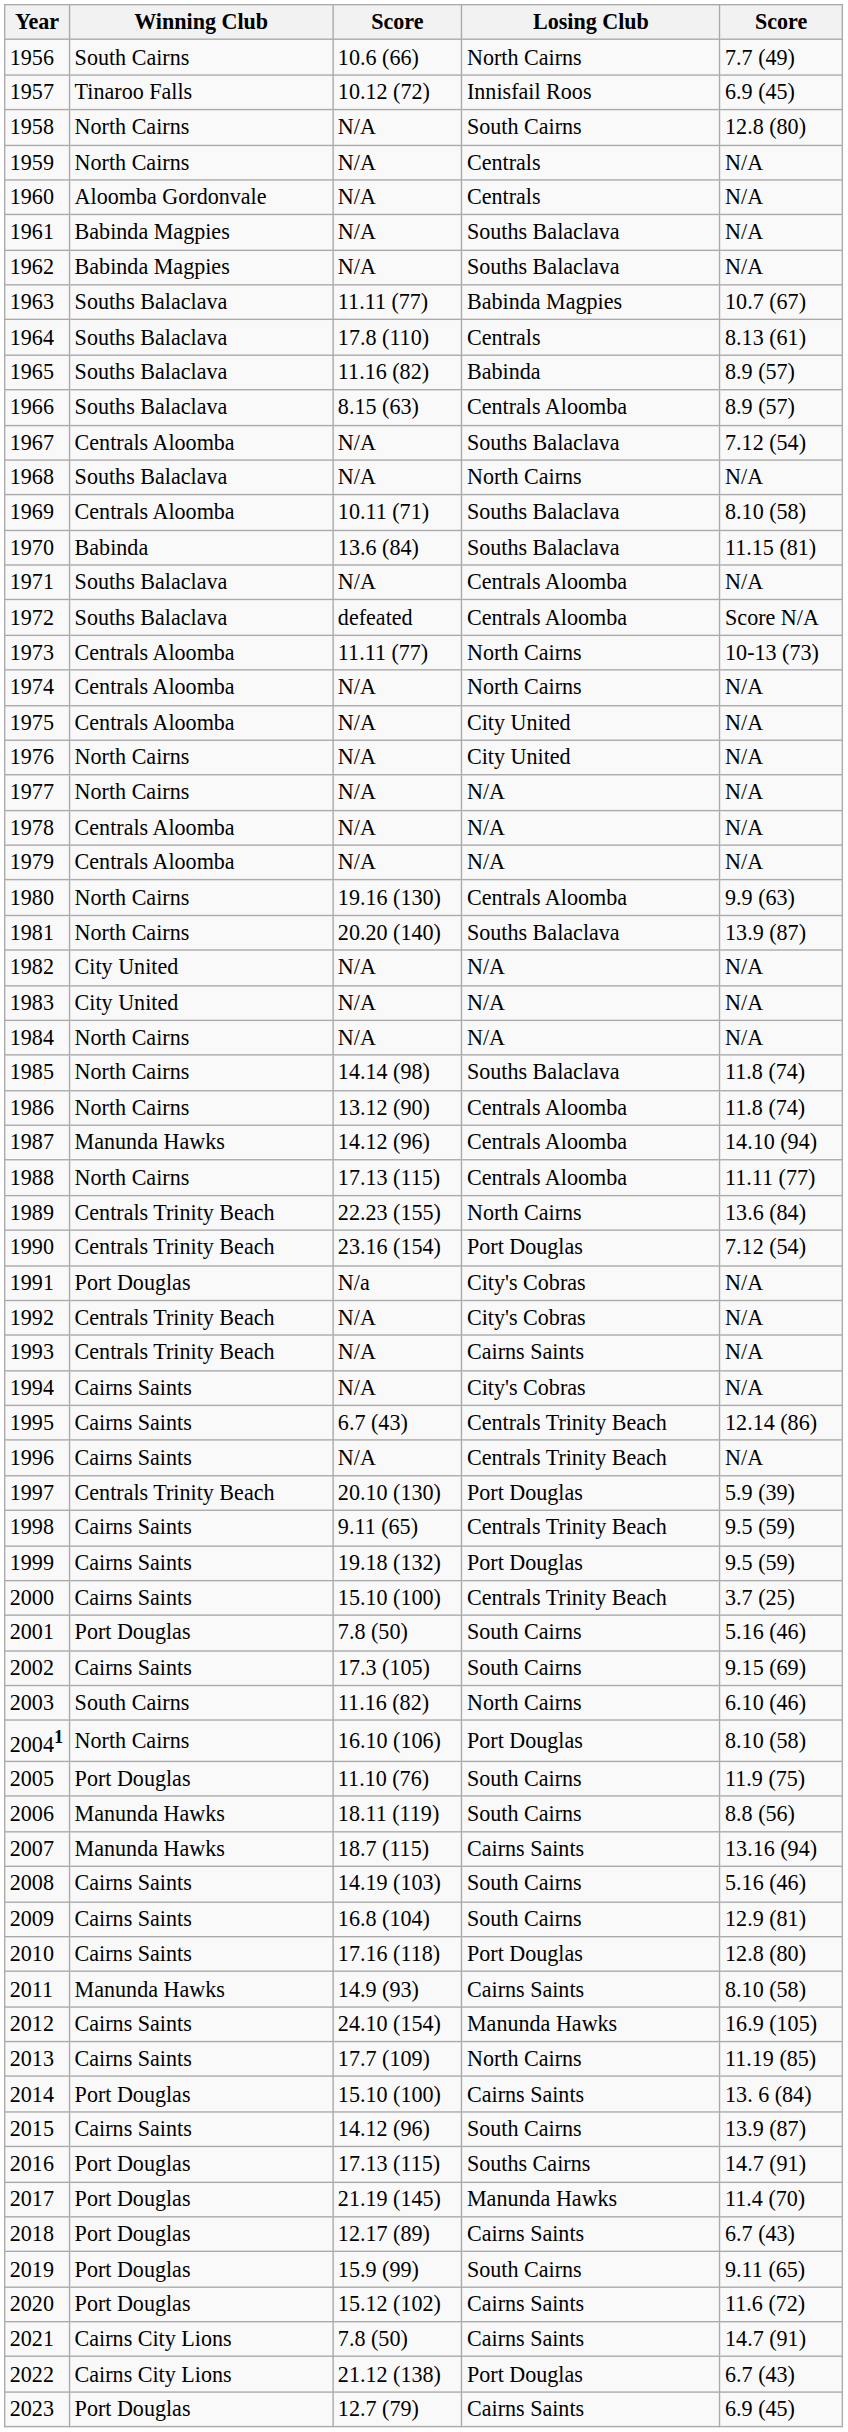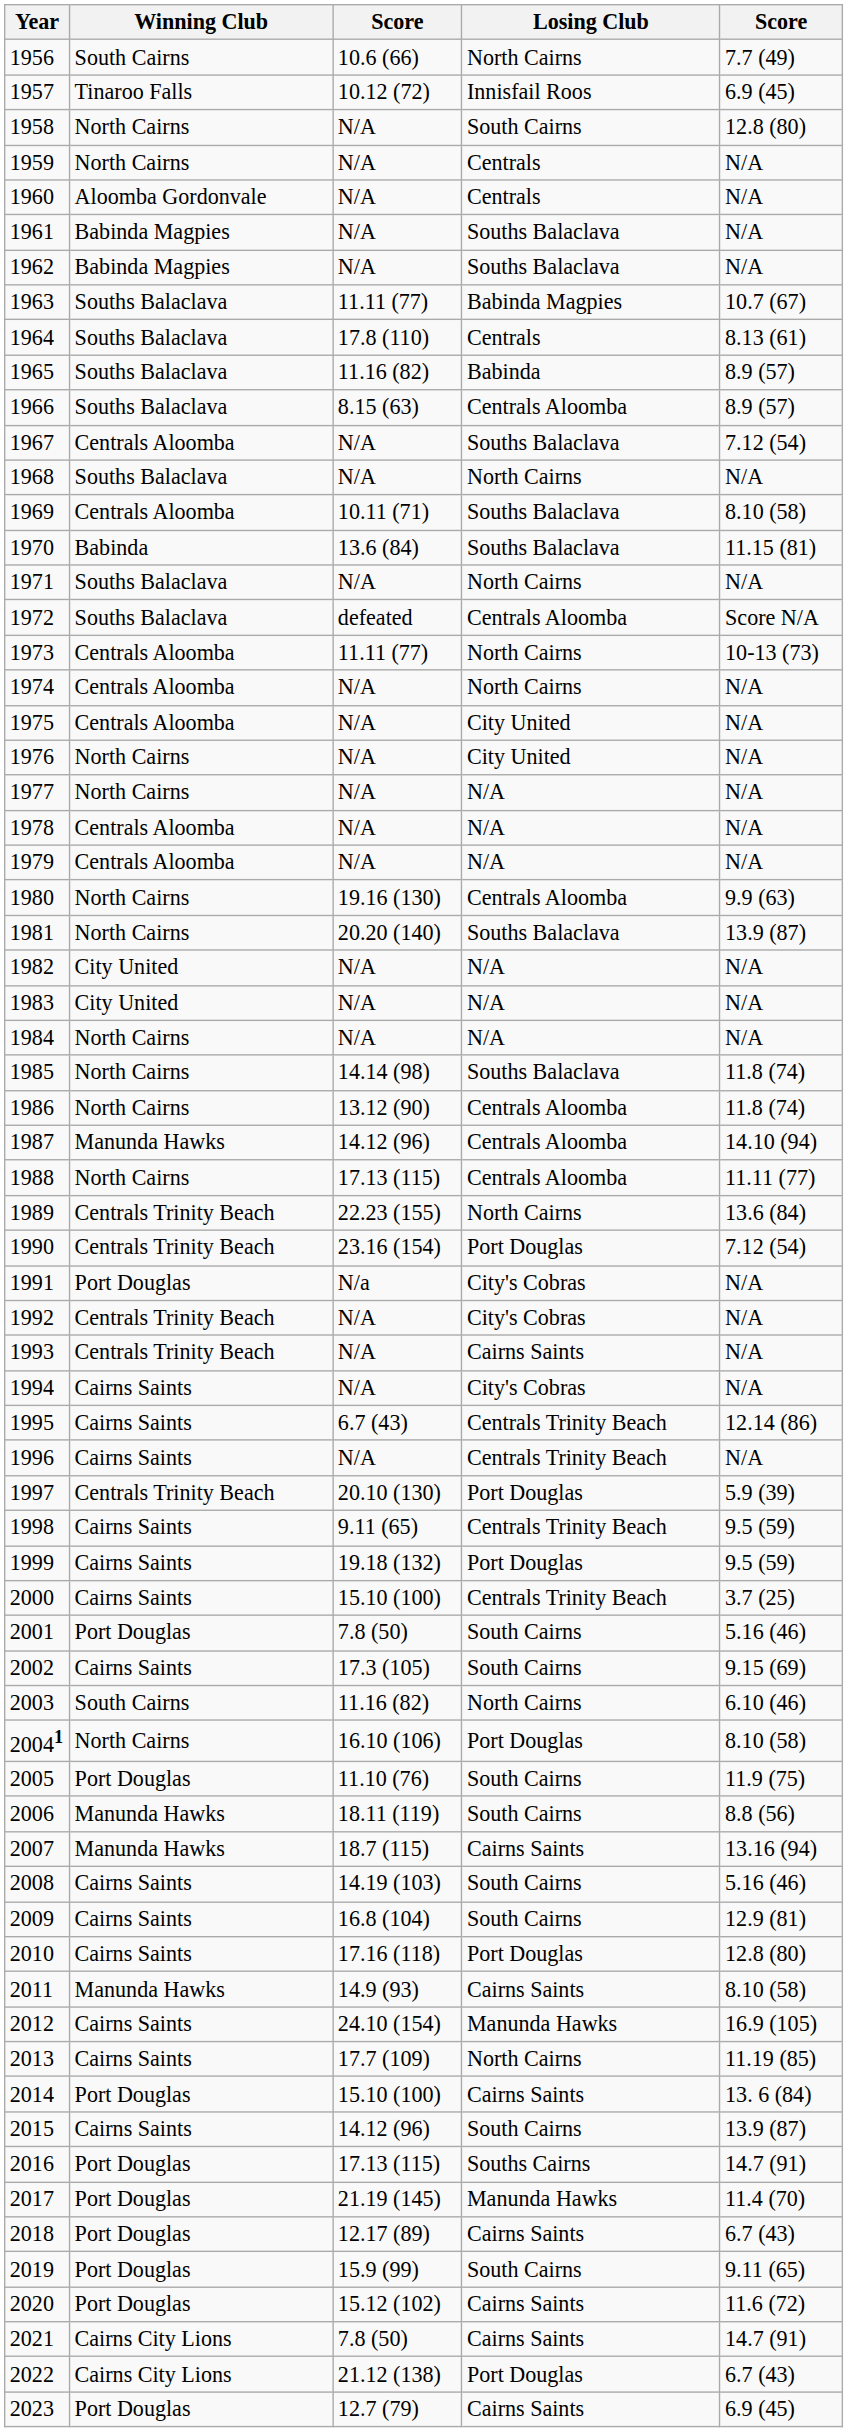 <table class = "wikitable">
 <tr>
 <th style="width:40px;">Year</th>
 <th style="width:230px;">Winning Club</th>
 <th style="width:100px;">Score</th>
 <th style="width:230px;">Losing Club</th>
 <th style="width:100px;">Score</th>
 </tr>
 <tr>
 <td>1956</td>
 <td>South Cairns</td>
 <td>10.6 (66)</td>
 <td>North Cairns</td>
 <td>7.7 (49)</td>
 </tr>
 <tr>
 <td>1957</td>
 <td>Tinaroo Falls</td>
 <td>10.12 (72)</td>
 <td>Innisfail Roos</td>
 <td>6.9 (45)</td>
 </tr>
 <tr>
 <td>1958</td>
 <td>North Cairns</td>
 <td>N/A</td>
 <td>South Cairns</td>
 <td>12.8 (80)</td>
 </tr>
 <tr>
 <td>1959</td>
 <td>North Cairns</td>
 <td>N/A</td>
 <td>Centrals</td>
 <td>N/A</td>
 </tr>
 <tr>
 <td>1960</td>
 <td>Aloomba Gordonvale</td>
 <td>N/A</td>
 <td>Centrals</td>
 <td>N/A</td>
 </tr>
 <tr>
 <td>1961</td>
 <td>Babinda Magpies</td>
 <td>N/A</td>
 <td>Souths Balaclava</td>
 <td>N/A</td>
 </tr>
 <tr>
 <td>1962</td>
 <td>Babinda Magpies</td>
 <td>N/A</td>
 <td>Souths Balaclava</td>
 <td>N/A</td>
 </tr>
 <tr>
 <td>1963</td>
 <td>Souths Balaclava</td>
 <td>11.11 (77)</td>
 <td>Babinda Magpies</td>
 <td>10.7 (67)</td>
 </tr>
 <tr>
 <td>1964</td>
 <td>Souths Balaclava</td>
 <td>17.8 (110)</td>
 <td>Centrals</td>
 <td>8.13 (61)</td>
 </tr>
 <tr>
 <td>1965</td>
 <td>Souths Balaclava</td>
 <td>11.16 (82)</td>
 <td>Babinda</td>
 <td>8.9 (57)</td>
 </tr>
 <tr>
 <td>1966</td>
 <td>Souths Balaclava</td>
 <td>8.15 (63)</td>
 <td>Centrals Aloomba</td>
 <td>8.9 (57)</td>
 </tr>
 <tr>
 <td>1967</td>
 <td>Centrals Aloomba</td>
 <td>N/A</td>
 <td>Souths Balaclava</td>
 <td>7.12 (54)</td>
 </tr>
 <tr>
 <td>1968</td>
 <td>Souths Balaclava</td>
 <td>N/A</td>
 <td>North Cairns</td>
 <td>N/A</td>
 </tr>
 <tr>
 <td>1969</td>
 <td>Centrals Aloomba</td>
 <td>10.11 (71)</td>
 <td>Souths Balaclava</td>
 <td>8.10 (58)</td>
 </tr>
 <tr>
 <td>1970</td>
 <td>Babinda</td>
 <td>13.6 (84)</td>
 <td>Souths Balaclava</td>
 <td>11.15 (81)</td>
 </tr>
 <tr>
 <td>1971</td>
 <td>Souths Balaclava</td>
 <td>N/A</td>
-<td>Centrals Aloomba</td>
+<td>North Cairns</td>
 <td>N/A</td>
 </tr>
 <tr>
 <td>1972</td>
 <td>Souths Balaclava</td>
 <td>defeated</td>
 <td>Centrals Aloomba</td>
 <td>Score N/A</td>
 </tr>
 <tr>
 <td>1973</td>
 <td>Centrals Aloomba</td>
 <td>11.11 (77)</td>
 <td>North Cairns</td>
 <td>10-13 (73)</td>
 </tr>
 <tr>
 <td>1974</td>
 <td>Centrals Aloomba</td>
 <td>N/A</td>
 <td>North Cairns</td>
 <td>N/A</td>
 </tr>
 <tr>
 <td>1975</td>
 <td>Centrals Aloomba</td>
 <td>N/A</td>
 <td>City United</td>
 <td>N/A</td>
 </tr>
 <tr>
 <td>1976</td>
 <td>North Cairns</td>
 <td>N/A</td>
 <td>City United</td>
 <td>N/A</td>
 </tr>
 <tr>
 <td>1977</td>
 <td>North Cairns</td>
 <td>N/A</td>
 <td>N/A</td>
 <td>N/A</td>
 </tr>
 <tr>
 <td>1978</td>
 <td>Centrals Aloomba</td>
 <td>N/A</td>
 <td>N/A</td>
 <td>N/A</td>
 </tr>
 <tr>
 <td>1979</td>
 <td>Centrals Aloomba</td>
 <td>N/A</td>
 <td>N/A</td>
 <td>N/A</td>
 </tr>
 <tr>
 <td>1980</td>
 <td>North Cairns</td>
 <td>19.16 (130)</td>
 <td>Centrals Aloomba</td>
 <td>9.9 (63)</td>
 </tr>
 <tr>
 <td>1981</td>
 <td>North Cairns</td>
 <td>20.20 (140)</td>
 <td>Souths Balaclava</td>
 <td>13.9 (87)</td>
 </tr>
 <tr>
 <td>1982</td>
 <td>City United</td>
 <td>N/A</td>
 <td>N/A</td>
 <td>N/A</td>
 </tr>
 <tr>
 <td>1983</td>
 <td>City United</td>
 <td>N/A</td>
 <td>N/A</td>
 <td>N/A</td>
 </tr>
 <tr>
 <td>1984</td>
 <td>North Cairns</td>
 <td>N/A</td>
 <td>N/A</td>
 <td>N/A</td>
 </tr>
 <tr>
 <td>1985</td>
 <td>North Cairns</td>
 <td>14.14 (98)</td>
 <td>Souths Balaclava</td>
 <td>11.8 (74)</td>
 </tr>
 <tr>
 <td>1986</td>
 <td>North Cairns</td>
 <td>13.12 (90)</td>
 <td>Centrals Aloomba</td>
 <td>11.8 (74)</td>
 </tr>
 <tr>
 <td>1987</td>
 <td>Manunda Hawks</td>
 <td>14.12 (96)</td>
 <td>Centrals Aloomba</td>
 <td>14.10 (94)</td>
 </tr>
 <tr>
 <td>1988</td>
 <td>North Cairns</td>
 <td>17.13 (115)</td>
 <td>Centrals Aloomba</td>
 <td>11.11 (77)</td>
 </tr>
 <tr>
 <td>1989</td>
 <td>Centrals Trinity Beach</td>
 <td>22.23 (155)</td>
 <td>North Cairns</td>
 <td>13.6 (84)</td>
 </tr>
 <tr>
 <td>1990</td>
 <td>Centrals Trinity Beach</td>
 <td>23.16 (154)</td>
 <td>Port Douglas</td>
 <td>7.12 (54)</td>
 </tr>
 <tr>
 <td>1991</td>
 <td>Port Douglas</td>
 <td>N/a</td>
 <td>City's Cobras</td>
 <td>N/A</td>
 </tr>
 <tr>
 <td>1992</td>
 <td>Centrals Trinity Beach</td>
 <td>N/A</td>
 <td>City's Cobras</td>
 <td>N/A</td>
 </tr>
 <tr>
 <td>1993</td>
 <td>Centrals Trinity Beach</td>
 <td>N/A</td>
 <td>Cairns Saints</td>
 <td>N/A</td>
 </tr>
 <tr>
 <td>1994</td>
 <td>Cairns Saints</td>
 <td>N/A</td>
 <td>City's Cobras</td>
 <td>N/A</td>
 </tr>
 <tr>
 <td>1995</td>
 <td>Cairns Saints</td>
 <td>6.7 (43)</td>
 <td>Centrals Trinity Beach</td>
 <td>12.14 (86)</td>
 </tr>
 <tr>
 <td>1996</td>
 <td>Cairns Saints</td>
 <td>N/A</td>
 <td>Centrals Trinity Beach</td>
 <td>N/A</td>
 </tr>
 <tr>
 <td>1997</td>
 <td>Centrals Trinity Beach</td>
 <td>20.10 (130)</td>
 <td>Port Douglas</td>
 <td>5.9 (39)</td>
 </tr>
 <tr>
 <td>1998</td>
 <td>Cairns Saints</td>
 <td>9.11 (65)</td>
 <td>Centrals Trinity Beach</td>
 <td>9.5 (59)</td>
 </tr>
 <tr>
 <td>1999</td>
 <td>Cairns Saints</td>
 <td>19.18 (132)</td>
 <td>Port Douglas</td>
 <td>9.5 (59)</td>
 </tr>
 <tr>
 <td>2000</td>
 <td>Cairns Saints</td>
 <td>15.10 (100)</td>
 <td>Centrals Trinity Beach</td>
 <td>3.7 (25)</td>
 </tr>
 <tr>
 <td>2001</td>
 <td>Port Douglas</td>
 <td>7.8 (50)</td>
 <td>South Cairns</td>
 <td>5.16 (46)</td>
 </tr>
 <tr>
 <td>2002</td>
 <td>Cairns Saints</td>
 <td>17.3 (105)</td>
 <td>South Cairns</td>
 <td>9.15 (69)</td>
 </tr>
 <tr>
 <td>2003</td>
 <td>South Cairns</td>
 <td>11.16 (82)</td>
 <td>North Cairns</td>
 <td>6.10 (46)</td>
 </tr>
 <tr>
 <td>2004<sup><strong>1</strong></sup></td>
 <td>North Cairns</td>
 <td>16.10 (106)</td>
 <td>Port Douglas</td>
 <td>8.10 (58)</td>
 </tr>
 <tr>
 <td>2005</td>
 <td>Port Douglas</td>
 <td>11.10 (76)</td>
 <td>South Cairns</td>
 <td>11.9 (75)</td>
 </tr>
 <tr>
 <td>2006</td>
 <td>Manunda Hawks</td>
 <td>18.11 (119)</td>
 <td>South Cairns</td>
 <td>8.8 (56)</td>
 </tr>
 <tr>
 <td>2007</td>
 <td>Manunda Hawks</td>
 <td>18.7 (115)</td>
 <td>Cairns Saints</td>
 <td>13.16 (94)</td>
 </tr>
 <tr>
 <td>2008</td>
 <td>Cairns Saints</td>
 <td>14.19 (103)</td>
 <td>South Cairns</td>
 <td>5.16 (46)</td>
 </tr>
 <tr>
 <td>2009</td>
 <td>Cairns Saints</td>
 <td>16.8 (104)</td>
 <td>South Cairns</td>
 <td>12.9 (81)</td>
 </tr>
 <tr>
 <td>2010</td>
 <td>Cairns Saints</td>
 <td>17.16 (118)</td>
 <td>Port Douglas</td>
 <td>12.8 (80)</td>
 </tr>
 <tr>
 <td>2011</td>
 <td>Manunda Hawks</td>
 <td>14.9 (93)</td>
 <td>Cairns Saints</td>
 <td>8.10 (58)</td>
 </tr>
 <tr>
 <td>2012</td>
 <td>Cairns Saints</td>
 <td>24.10 (154)</td>
 <td>Manunda Hawks</td>
 <td>16.9 (105)</td>
 </tr>
 <tr>
 <td>2013</td>
 <td>Cairns Saints</td>
 <td>17.7 (109)</td>
 <td>North Cairns</td>
 <td>11.19 (85)</td>
 </tr>
 <tr>
 <td>2014</td>
 <td>Port Douglas</td>
 <td>15.10 (100)</td>
 <td>Cairns Saints</td>
 <td>13. 6 (84)</td>
 </tr>
 <tr>
 <td>2015</td>
 <td>Cairns Saints</td>
 <td>14.12 (96)</td>
 <td>South Cairns</td>
 <td>13.9 (87)</td>
 </tr>
 <tr>
 <td>2016</td>
 <td>Port Douglas</td>
 <td>17.13 (115)</td>
 <td>Souths Cairns</td>
 <td>14.7 (91)</td>
 </tr>
 <tr>
 <td>2017</td>
 <td>Port Douglas</td>
 <td>21.19 (145)</td>
 <td>Manunda Hawks</td>
 <td>11.4 (70)</td>
 </tr>
 <tr>
 <td>2018</td>
 <td>Port Douglas</td>
 <td>12.17 (89)</td>
 <td>Cairns Saints</td>
 <td>6.7 (43)</td>
 </tr>
 <tr>
 <td>2019</td>
 <td>Port Douglas</td>
 <td>15.9 (99)</td>
 <td>South Cairns</td>
 <td>9.11 (65)</td>
 </tr>
 <tr>
 <td>2020</td>
 <td>Port Douglas</td>
 <td>15.12 (102)</td>
 <td>Cairns Saints</td>
 <td>11.6 (72)</td>
 </tr>
 <tr>
 <td>2021</td>
 <td>Cairns City Lions</td>
 <td>7.8 (50)</td>
 <td>Cairns Saints</td>
 <td>14.7 (91)</td>
 </tr>
 <tr>
 <td>2022</td>
 <td>Cairns City Lions</td>
 <td>21.12 (138)</td>
 <td>Port Douglas</td>
 <td>6.7 (43)</td>
 </tr>
 <tr>
 <td>2023</td>
 <td>Port Douglas</td>
 <td>12.7 (79)</td>
 <td>Cairns Saints</td>
 <td>6.9 (45)</td>
 </tr>
 </table>
